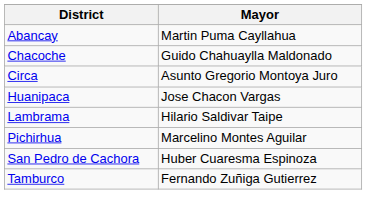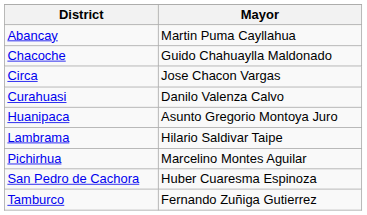 <table class="wikitable"; style="width:50%;" border="1">
 <tr>
 </tr>
 <tr style="background:LemonChiffon; color:black">
 <th><strong>District</strong></th>
 <th><strong>Mayor</strong></th>
 </tr>
 <tr>
 <td><a href='#'>Abancay</a></td>
 <td>Martin Puma Cayllahua</td>
 </tr>
 <tr>
 <td><a href='#'>Chacoche</a></td>
 <td>Guido Chahuaylla Maldonado</td>
 </tr>
 <tr>
 <td><a href='#'>Circa</a></td>
-<td>Asunto Gregorio Montoya Juro</td>
+<td>Jose Chacon Vargas</td>
+</tr>
+<tr>
+<td><a href='#'>Curahuasi</a></td>
+<td>Danilo Valenza Calvo</td>
 </tr>
 <tr>
 <td><a href='#'>Huanipaca</a></td>
-<td>Jose Chacon Vargas</td>
+<td>Asunto Gregorio Montoya Juro</td>
 </tr>
 <tr>
 <td><a href='#'>Lambrama</a></td>
 <td>Hilario Saldivar Taipe</td>
 </tr>
 <tr>
 <td><a href='#'>Pichirhua</a></td>
 <td>Marcelino Montes Aguilar</td>
 </tr>
 <tr>
 <td><a href='#'>San Pedro de Cachora</a></td>
 <td>Huber Cuaresma Espinoza</td>
 </tr>
 <tr>
 <td><a href='#'>Tamburco</a></td>
 <td>Fernando Zuñiga Gutierrez</td>
 </tr>
 </table>
